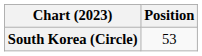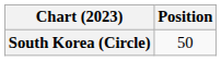 <table class="wikitable plainrowheaders" style="text-align:center">
 <tr>
 <th scope="col">Chart (2023)</th>
 <th scope="col">Position</th>
 </tr>
 <tr>
 <th scope="row">South Korea (Circle)</th>
-<td>53</td>
+<td>50</td>
 </tr>
 </table>
